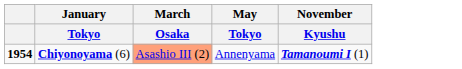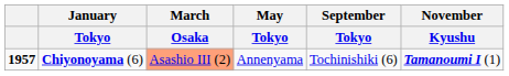 <table class="wikitable">
 <tr style="background:#efefef;">
 <th></th>
 <th>January</th>
 <th>March</th>
 <th>May</th>
+<th>September</th>
 <th>November</th>
 </tr>
 <tr>
 <th></th>
 <th><a href='#'>Tokyo</a></th>
 <th><a href='#'>Osaka</a></th>
 <th><a href='#'>Tokyo</a></th>
+<th><a href='#'>Tokyo</a></th>
 <th><a href='#'>Kyushu</a></th>
 </tr>
 <tr>
-<td><strong>1954</strong></td>
+<td><strong>1957</strong></td>
 <td><strong><a href='#'>Chiyonoyama</a></strong> (6)</td>
 <td style="background: lightsalmon;"><a href='#'>Asashio III</a> (2)</td>
 <td><a href='#'>Annenyama</a></td>
+<td><a href='#'>Tochinishiki</a> (6)</td>
 <td><strong><em><a href='#'>Tamanoumi I</a></em></strong> (1)</td>
 </tr>
 </table>
